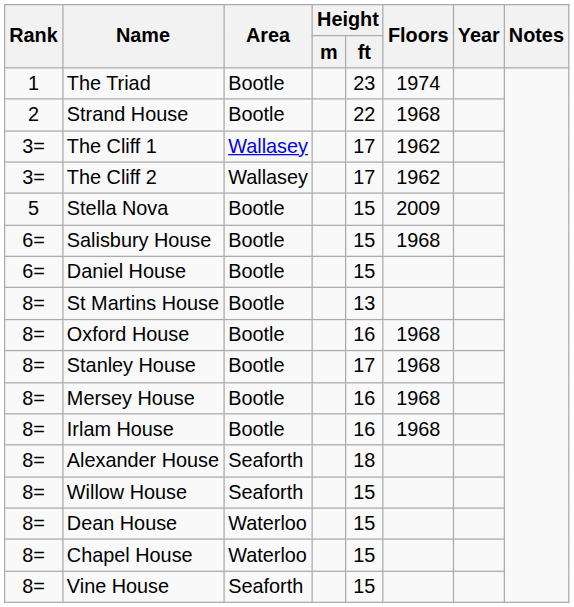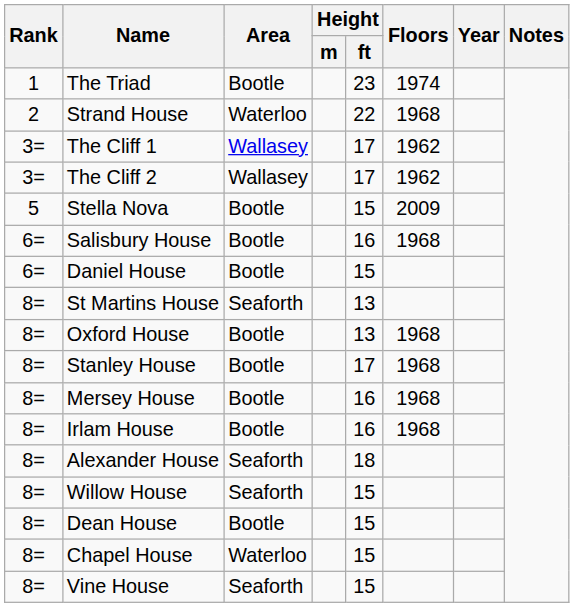 <table class="wikitable sortable">
 <tr>
 <th rowspan=2>Rank</th>
 <th rowspan=2>Name</th>
 <th rowspan=2>Area</th>
 <th colspan=2>Height</th>
 <th rowspan=2>Floors</th>
 <th rowspan=2>Year</th>
 <th rowspan=2 class="unsortable">Notes</th>
 </tr>
 <tr>
 <th>m</th>
 <th>ft</th>
 </tr>
 <tr>
 <td align="center">1</td>
 <td>The Triad</td>
 <td>Bootle</td>
 <td></td>
 <td align=center>23</td>
 <td align=center>1974</td>
 <td align=center></td>
 </tr>
 <tr>
 <td align="center">2</td>
 <td>Strand House</td>
-<td>Bootle</td>
+<td>Waterloo</td>
 <td></td>
 <td align=center>22</td>
 <td align=center>1968</td>
 <td align=center></td>
 </tr>
 <tr>
 <td align="center">3=</td>
 <td>The Cliff 1</td>
 <td><a href='#'>Wallasey</a></td>
 <td></td>
 <td align=center>17</td>
 <td align=center>1962</td>
 <td align=center></td>
 </tr>
 <tr>
 <td align="center">3=</td>
 <td>The Cliff 2</td>
 <td>Wallasey</td>
 <td></td>
 <td align=center>17</td>
 <td align=center>1962</td>
 <td align=center></td>
 </tr>
 <tr>
 <td align="center">5</td>
 <td>Stella Nova</td>
 <td>Bootle</td>
 <td></td>
 <td align=center>15</td>
 <td align=center>2009</td>
 <td align=center></td>
 </tr>
 <tr>
 <td align="center">6=</td>
 <td>Salisbury House</td>
 <td>Bootle</td>
 <td></td>
-<td align=center>15</td>
+<td align=center>16</td>
 <td align=center>1968</td>
 <td align=center></td>
 </tr>
 <tr>
 <td align="center">6=</td>
 <td>Daniel House</td>
 <td>Bootle</td>
 <td></td>
 <td align=center>15</td>
 <td></td>
 <td align=center></td>
 </tr>
 <tr>
 <td align="center">8=</td>
 <td>St Martins House</td>
-<td>Bootle</td>
+<td>Seaforth</td>
 <td></td>
 <td align=center>13</td>
 <td></td>
 <td align=center></td>
 </tr>
 <tr>
 <td align="center">8=</td>
 <td>Oxford House</td>
 <td>Bootle</td>
 <td></td>
-<td align=center>16</td>
+<td align=center>13</td>
 <td align=center>1968</td>
 <td align=center></td>
 </tr>
 <tr>
 <td align="center">8=</td>
 <td>Stanley House</td>
 <td>Bootle</td>
 <td></td>
 <td align=center>17</td>
 <td align=center>1968</td>
 <td align=center></td>
 </tr>
 <tr>
 <td align="center">8=</td>
 <td>Mersey House</td>
 <td>Bootle</td>
 <td></td>
 <td align=center>16</td>
 <td align=center>1968</td>
 <td align=center></td>
 </tr>
 <tr>
 <td align="center">8=</td>
 <td>Irlam House</td>
 <td>Bootle</td>
 <td></td>
 <td align=center>16</td>
 <td align=center>1968</td>
 <td align=center></td>
 </tr>
 <tr>
 <td align="center">8=</td>
 <td>Alexander House</td>
 <td>Seaforth</td>
 <td></td>
 <td align=center>18</td>
 <td></td>
 <td align=center></td>
 </tr>
 <tr>
 <td align="center">8=</td>
 <td>Willow House</td>
 <td>Seaforth</td>
 <td></td>
 <td align=center>15</td>
 <td></td>
 <td align=center></td>
 </tr>
 <tr>
 <td align="center">8=</td>
 <td>Dean House</td>
-<td>Waterloo</td>
+<td>Bootle</td>
 <td></td>
 <td align=center>15</td>
 <td></td>
 <td></td>
 </tr>
 <tr>
 <td align="center">8=</td>
 <td>Chapel House</td>
 <td>Waterloo</td>
 <td></td>
 <td align=center>15</td>
 <td></td>
 <td></td>
 </tr>
 <tr>
 <td align="center">8=</td>
 <td>Vine House</td>
 <td>Seaforth</td>
 <td></td>
 <td align=center>15</td>
 <td></td>
 <td align=center></td>
 </tr>
 </table>
